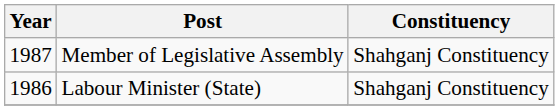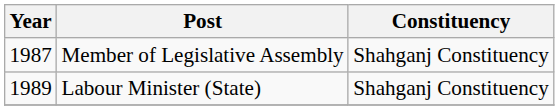 <table class="wikitable">
 <tr>
 <th>Year</th>
 <th>Post</th>
 <th>Constituency</th>
 </tr>
 <tr>
 <td>1987</td>
 <td>Member of Legislative Assembly</td>
 <td>Shahganj Constituency</td>
 </tr>
 <tr>
-<td>1986</td>
+<td>1989</td>
 <td>Labour Minister (State)</td>
 <td>Shahganj Constituency</td>
 </tr>
 <tr>
 </tr>
 </table>
